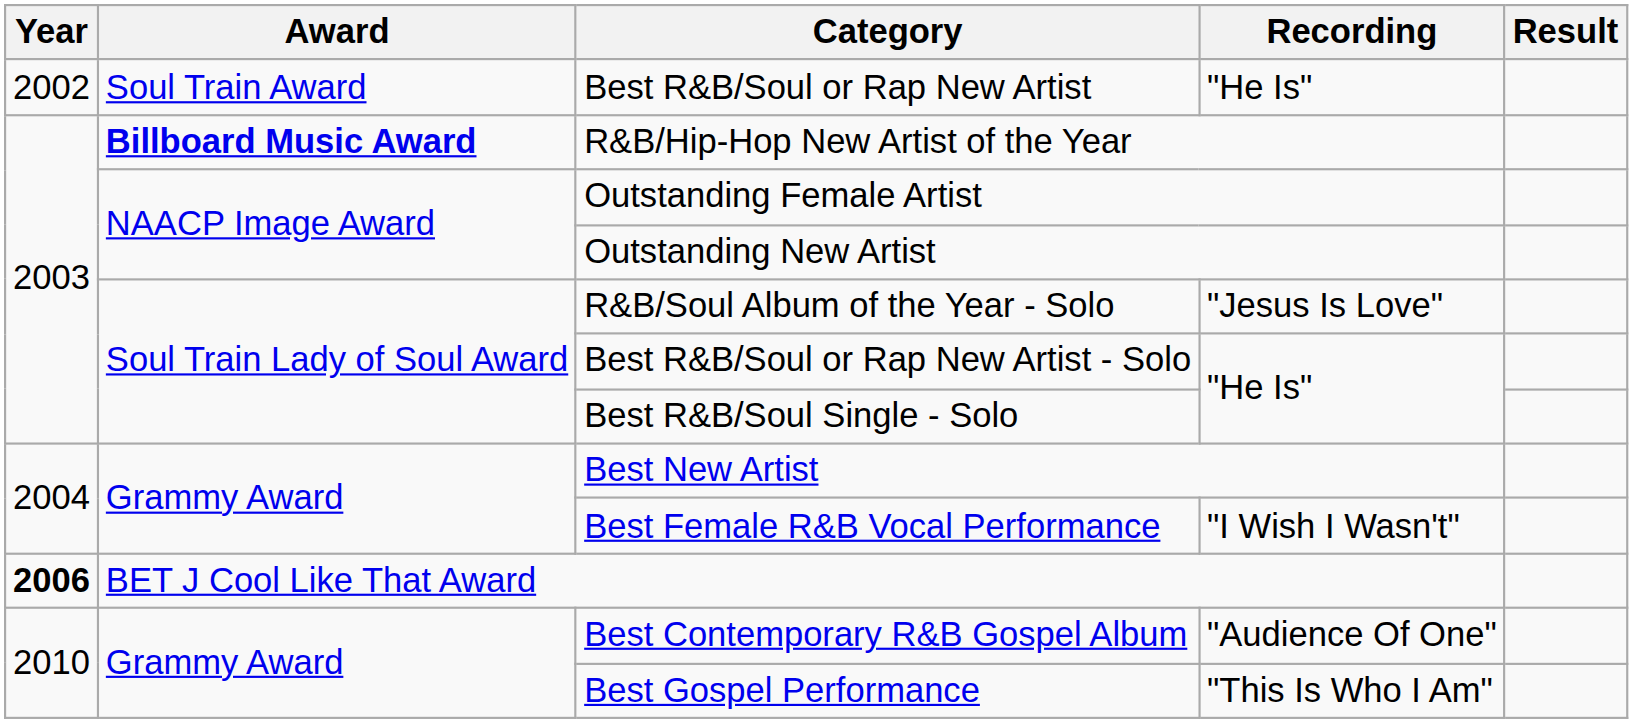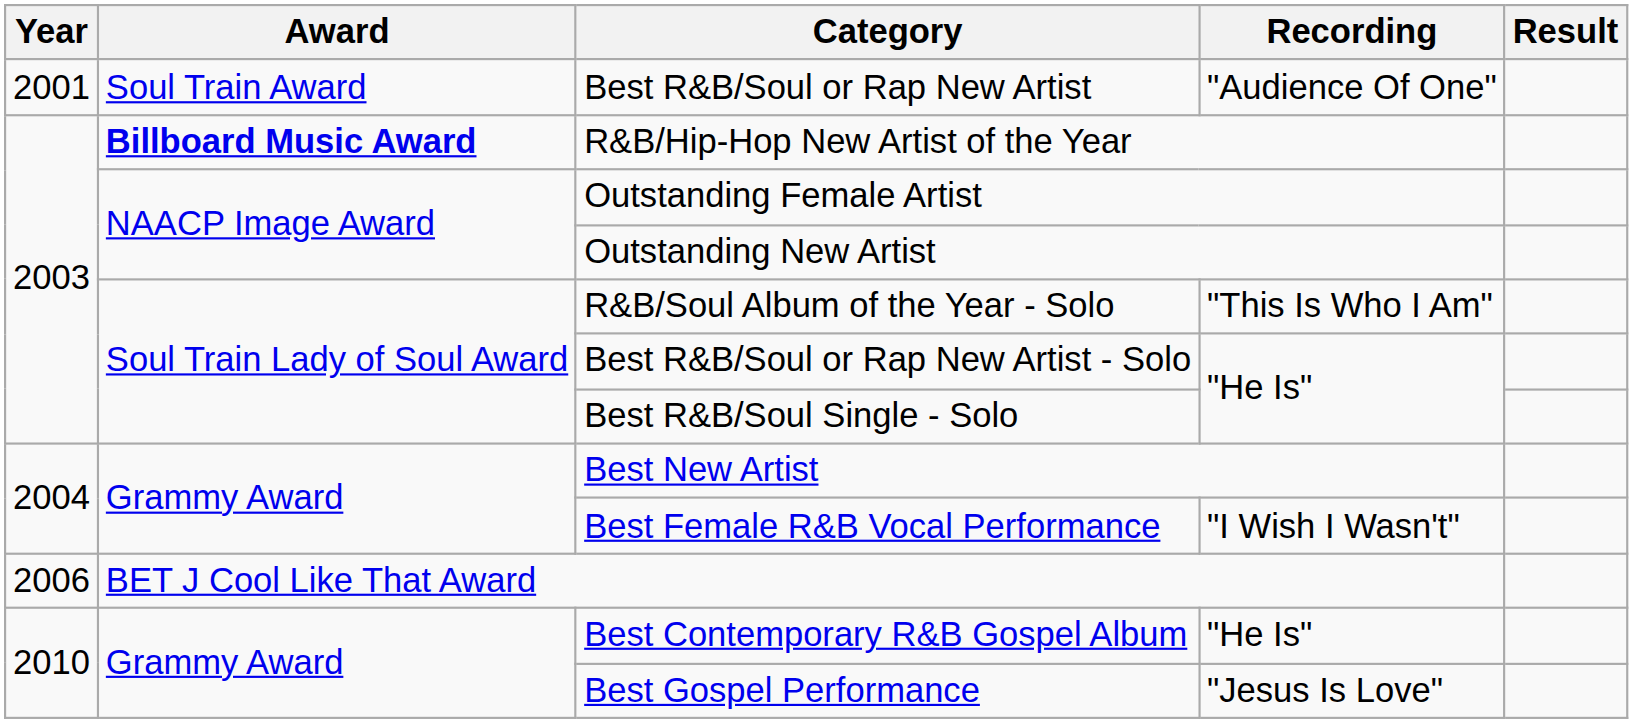 <table class="wikitable">
 <tr>
 <th>Year</th>
 <th>Award</th>
 <th>Category</th>
 <th>Recording</th>
 <th>Result</th>
 </tr>
 <tr>
-<td>2002</td>
+<td>2001</td>
 <td><a href='#'>Soul Train Award</a></td>
 <td>Best R&B/Soul or Rap New Artist</td>
-<td>"He Is"</td>
+<td>"Audience Of One"</td>
 <td></td>
 </tr>
 <tr>
 <td rowspan="6">2003</td>
 <td><strong><a href='#'>Billboard Music Award</a></strong></td>
 <td colspan="2">R&B/Hip-Hop New Artist of the Year</td>
 <td></td>
 </tr>
 <tr>
 <td rowspan="2"><a href='#'>NAACP Image Award</a></td>
 <td colspan="2">Outstanding Female Artist</td>
 <td></td>
 </tr>
 <tr>
 <td colspan="2">Outstanding New Artist</td>
 <td></td>
 </tr>
 <tr>
 <td rowspan="3"><a href='#'>Soul Train Lady of Soul Award</a></td>
 <td>R&B/Soul Album of the Year - Solo</td>
-<td>"Jesus Is Love"</td>
+<td>"This Is Who I Am"</td>
 <td></td>
 </tr>
 <tr>
 <td>Best R&B/Soul or Rap New Artist - Solo</td>
 <td rowspan="2">"He Is"</td>
 <td></td>
 </tr>
 <tr>
 <td>Best R&B/Soul Single - Solo</td>
 <td></td>
 </tr>
 <tr>
 <td rowspan="2">2004</td>
 <td rowspan="2"><a href='#'>Grammy Award</a></td>
 <td colspan="2"><a href='#'>Best New Artist</a></td>
 <td></td>
 </tr>
 <tr>
 <td><a href='#'>Best Female R&B Vocal Performance</a></td>
 <td>"I Wish I Wasn't"</td>
 <td></td>
 </tr>
 <tr>
-<td><strong>2006</strong></td>
+<td>2006</td>
 <td colspan="3"><a href='#'>BET J Cool Like That Award</a></td>
 <td></td>
 </tr>
 <tr>
 <td rowspan="2">2010</td>
 <td rowspan="2"><a href='#'>Grammy Award</a></td>
 <td><a href='#'>Best Contemporary R&B Gospel Album</a></td>
-<td>"Audience Of One"</td>
+<td>"He Is"</td>
 <td></td>
 </tr>
 <tr>
 <td><a href='#'>Best Gospel Performance</a></td>
-<td>"This Is Who I Am"</td>
+<td>"Jesus Is Love"</td>
 <td></td>
 </tr>
 </table>
